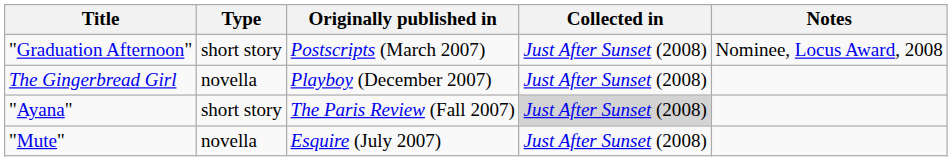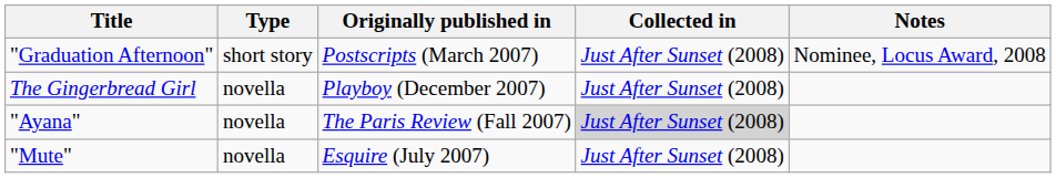 <table class="wikitable">
 <tr>
 <th>Title</th>
 <th>Type</th>
 <th>Originally published in</th>
 <th>Collected in</th>
 <th>Notes</th>
 </tr>
 <tr>
 <td>"<a href='#'>Graduation Afternoon</a>"</td>
 <td>short story</td>
 <td><em><a href='#'>Postscripts</a></em> (March 2007)</td>
 <td><em><a href='#'>Just After Sunset</a></em> (2008)</td>
 <td>Nominee, <a href='#'>Locus Award</a>, 2008</td>
 </tr>
 <tr>
 <td><em><a href='#'>The Gingerbread Girl</a></em></td>
 <td>novella</td>
 <td><em><a href='#'>Playboy</a></em> (December 2007)</td>
 <td><em><a href='#'>Just After Sunset</a></em> (2008)</td>
 <td></td>
 </tr>
 <tr>
 <td>"<a href='#'>Ayana</a>"</td>
-<td>short story</td>
+<td>novella</td>
 <td><em><a href='#'>The Paris Review</a></em> (Fall 2007)</td>
 <td style="background: lightgrey;"><em><a href='#'>Just After Sunset</a></em> (2008)</td>
 <td></td>
 </tr>
 <tr>
 <td>"<a href='#'>Mute</a>"</td>
 <td>novella</td>
 <td><em><a href='#'>Esquire</a></em> (July 2007)</td>
 <td><em><a href='#'>Just After Sunset</a></em> (2008)</td>
 <td></td>
 </tr>
 </table>
